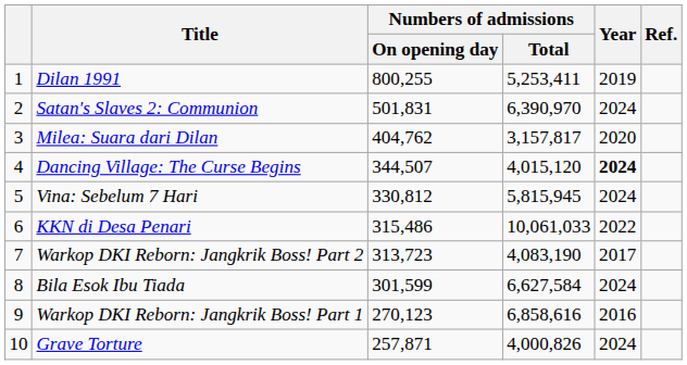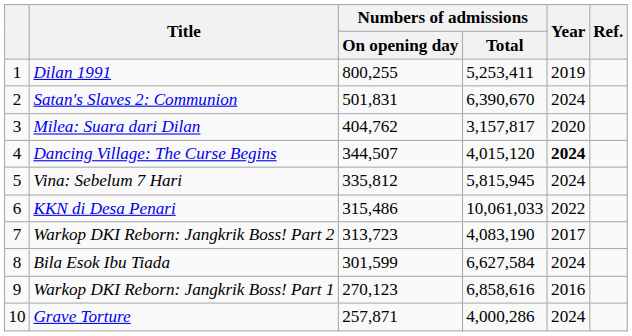 <table class="wikitable sortable col3right col4right">
 <tr>
 <th rowspan=2></th>
 <th rowspan=2>Title</th>
 <th colspan=2>Numbers of admissions</th>
 <th rowspan=2>Year</th>
 <th rowspan=2>Ref.</th>
 </tr>
 <tr>
 <th>On opening day</th>
 <th>Total</th>
 </tr>
 <tr>
 <td align="center">1</td>
 <td><em><a href='#'>Dilan 1991</a></em></td>
 <td>800,255</td>
 <td>5,253,411</td>
 <td>2019</td>
 <td></td>
 </tr>
 <tr>
 <td align="center">2</td>
 <td><em><a href='#'>Satan's Slaves 2: Communion</a></em></td>
 <td>501,831</td>
-<td>6,390,970</td>
+<td>6,390,670</td>
 <td>2024</td>
 <td></td>
 </tr>
 <tr>
 <td align="center">3</td>
 <td><em><a href='#'>Milea: Suara dari Dilan</a></em></td>
 <td>404,762</td>
 <td>3,157,817</td>
 <td>2020</td>
 <td></td>
 </tr>
 <tr>
 <td align="center">4</td>
 <td><em><a href='#'>Dancing Village: The Curse Begins</a></em></td>
 <td>344,507</td>
 <td>4,015,120</td>
 <td><strong>2024</strong></td>
 <td></td>
 </tr>
 <tr>
 <td align="center">5</td>
 <td><em>Vina: Sebelum 7 Hari</em></td>
-<td>330,812</td>
+<td>335,812</td>
 <td>5,815,945</td>
 <td>2024</td>
 <td></td>
 </tr>
 <tr>
 <td align="center">6</td>
 <td><em><a href='#'>KKN di Desa Penari</a></em></td>
 <td>315,486</td>
 <td>10,061,033</td>
 <td>2022</td>
 <td></td>
 </tr>
 <tr>
 <td align="center">7</td>
 <td><em>Warkop DKI Reborn: Jangkrik Boss! Part 2</em></td>
 <td>313,723</td>
 <td>4,083,190</td>
 <td>2017</td>
 <td></td>
 </tr>
 <tr>
 <td align="center">8</td>
 <td><em>Bila Esok Ibu Tiada</em></td>
 <td>301,599</td>
 <td>6,627,584</td>
 <td>2024</td>
 </tr>
 <tr>
 <td align="center">9</td>
 <td><em>Warkop DKI Reborn: Jangkrik Boss! Part 1</em></td>
 <td>270,123</td>
 <td>6,858,616</td>
 <td>2016</td>
 <td></td>
 </tr>
 <tr>
 <td align="center">10</td>
 <td><em><a href='#'>Grave Torture</a></em></td>
 <td>257,871</td>
-<td>4,000,826</td>
+<td>4,000,286</td>
 <td>2024</td>
 <td></td>
 </tr>
 </table>
